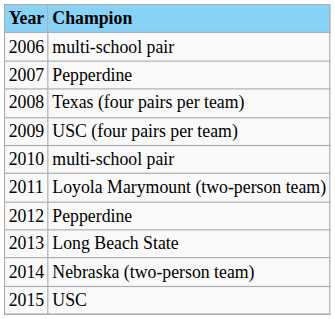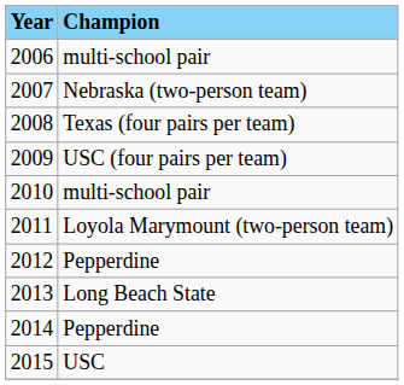 <table class="wikitable">
 <tr ! style="background-color: #87D3F8;">
 <td><strong>Year</strong></td>
 <td><strong>Champion</strong></td>
 </tr>
 <tr --->
 <td>2006</td>
 <td>multi-school pair</td>
 </tr>
 <tr --->
 <td>2007</td>
-<td>Pepperdine</td>
+<td>Nebraska (two-person team)</td>
 </tr>
 <tr --->
 <td>2008</td>
 <td>Texas (four pairs per team)</td>
 </tr>
 <tr --->
 <td>2009</td>
 <td>USC (four pairs per team)</td>
 </tr>
 <tr --->
 <td>2010</td>
 <td>multi-school pair</td>
 </tr>
 <tr --->
 <td>2011</td>
 <td>Loyola Marymount (two-person team)</td>
 </tr>
 <tr --->
 <td>2012</td>
 <td>Pepperdine</td>
 </tr>
 <tr --->
 <td>2013</td>
 <td>Long Beach State</td>
 </tr>
 <tr --->
 <td>2014</td>
-<td>Nebraska (two-person team)</td>
+<td>Pepperdine</td>
 </tr>
 <tr --->
 <td>2015</td>
 <td>USC</td>
 </tr>
 <tr --->
 </tr>
 </table>
